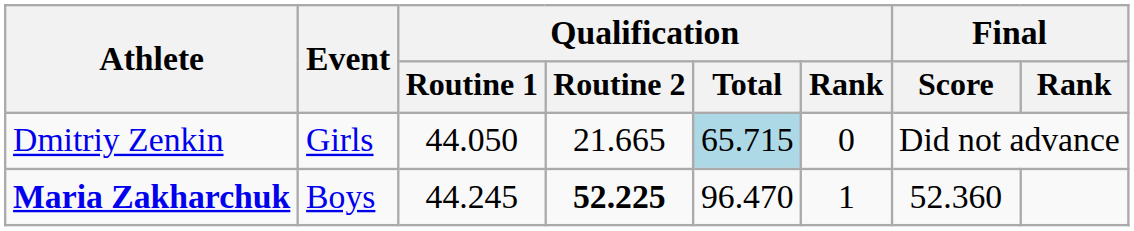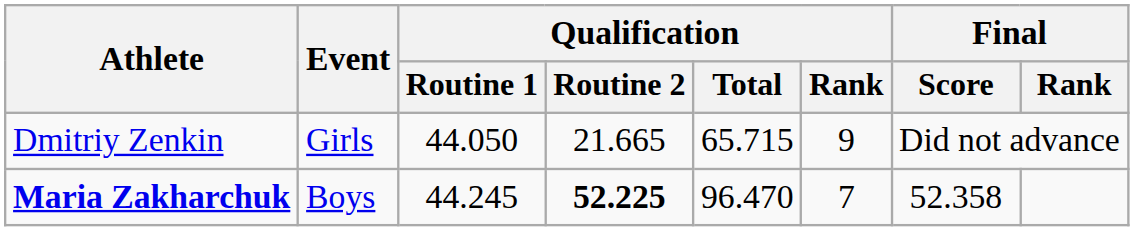 <table class="wikitable" style="font-size:90%">
 <tr>
 <th rowspan="2">Athlete</th>
 <th rowspan="2">Event</th>
 <th colspan="4">Qualification</th>
 <th colspan="2">Final</th>
 </tr>
 <tr style="font-size:95%">
 <th>Routine 1</th>
 <th>Routine 2</th>
 <th>Total</th>
 <th>Rank</th>
 <th>Score</th>
 <th>Rank</th>
 </tr>
 <tr align=center>
 <td align=left><a href='#'>Dmitriy Zenkin</a></td>
 <td align=left><a href='#'>Girls</a></td>
 <td>44.050</td>
 <td>21.665</td>
-<td style="background: lightblue;">65.715</td>
-<td>0</td>
+<td>65.715</td>
+<td>9</td>
 <td colspan=2>Did not advance</td>
 </tr>
 <tr align=center>
 <td align=left><strong><a href='#'>Maria Zakharchuk</a></strong></td>
 <td align=left><a href='#'>Boys</a></td>
 <td>44.245</td>
 <td><strong>52.225</strong></td>
 <td>96.470</td>
-<td>1</td>
-<td>52.360</td>
+<td>7</td>
+<td>52.358</td>
 <td></td>
 </tr>
 </table>
